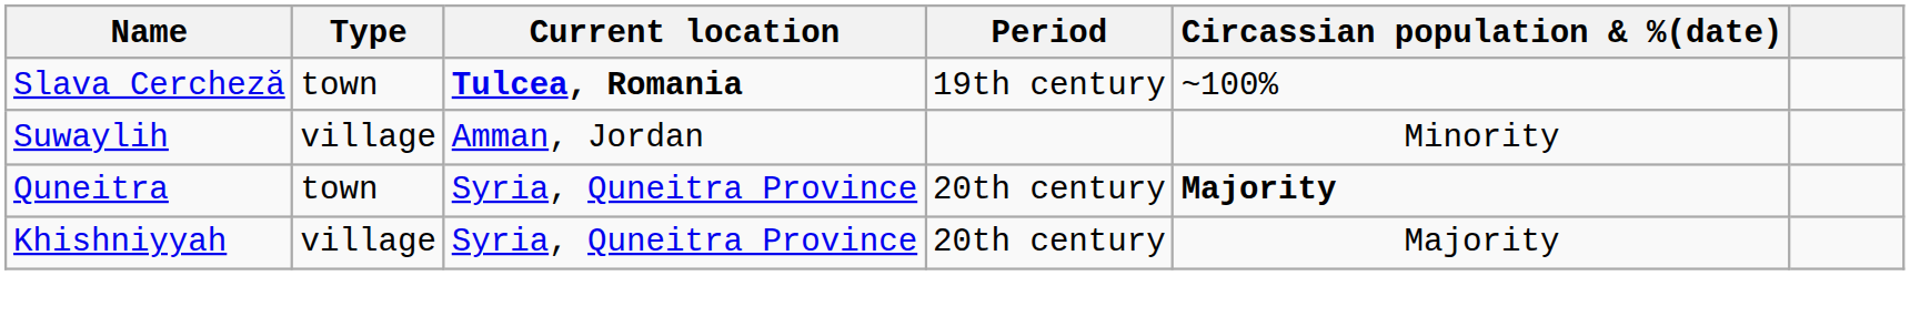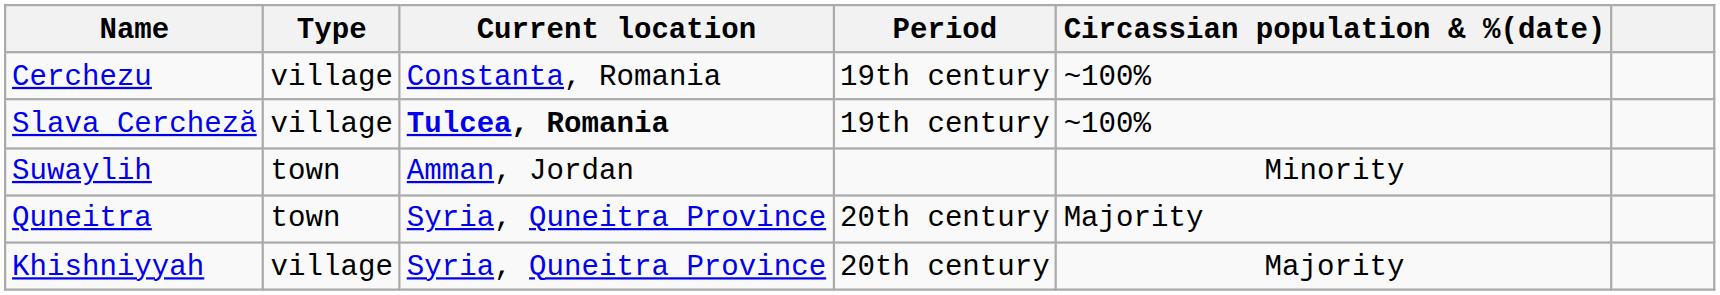 <table class="wikitable sortable">
 <tr>
 <th>Name</th>
 <th>Type</th>
 <th>Current location</th>
 <th>Period</th>
 <th>Circassian population & %(date)</th>
 <th class="unsortable" style="width:3em"></th>
 </tr>
 <tr>
+<td><a href='#'>Cerchezu</a></td>
+<td>village</td>
+<td> <a href='#'>Constanta</a>, Romania</td>
+<td>19th century</td>
+<td>~100%</td>
+<td align="center"></td>
+</tr>
+<tr>
 <td><a href='#'>Slava Cercheză</a></td>
-<td>town</td>
+<td>village</td>
 <td><strong> <a href='#'>Tulcea</a>, Romania</strong></td>
 <td>19th century</td>
 <td>~100%</td>
 <td align="center"></td>
 </tr>
 <tr>
 <td><a href='#'>Suwaylih</a></td>
-<td>village</td>
+<td>town</td>
 <td> <a href='#'>Amman</a>, Jordan</td>
 <td></td>
 <td align="center">Minority</td>
 <td align="center"></td>
 </tr>
 <tr>
 <td><a href='#'>Quneitra</a></td>
 <td>town</td>
 <td> <a href='#'>Syria</a>, <a href='#'>Quneitra Province</a></td>
 <td>20th century</td>
-<td><strong>Majority</strong></td>
+<td>Majority</td>
 <td align="center"></td>
 </tr>
 <tr>
 <td><a href='#'>Khishniyyah</a></td>
 <td>village</td>
 <td> <a href='#'>Syria</a>, <a href='#'>Quneitra Province</a></td>
 <td>20th century</td>
 <td align="center">Majority</td>
 <td align="center"></td>
 </tr>
 </table>
